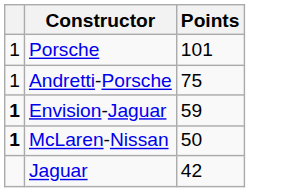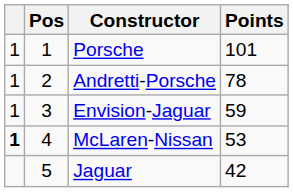 <table class="wikitable" style="font-size: 85%;">
 <tr>
 <th></th>
+<th>Pos</th>
 <th>Constructor</th>
 <th>Points</th>
 </tr>
 <tr>
 <td align="left"> 1</td>
+<td align="center">1</td>
 <td> <a href='#'>Porsche</a></td>
 <td align="left">101</td>
 </tr>
 <tr>
 <td align="left"> 1</td>
+<td align="center">2</td>
 <td> <a href='#'>Andretti</a>-<a href='#'>Porsche</a></td>
-<td align="left">75</td>
+<td align="left">78</td>
 </tr>
 <tr>
-<td align="left"><strong> 1</strong></td>
+<td align="left"> 1</td>
+<td align="center">3</td>
 <td> <a href='#'>Envision</a>-<a href='#'>Jaguar</a></td>
 <td align="left">59</td>
 </tr>
 <tr>
 <td align="left"><strong> 1</strong></td>
+<td align="center">4</td>
 <td> <a href='#'>McLaren</a>-<a href='#'>Nissan</a></td>
-<td align="left">50</td>
+<td align="left">53</td>
 </tr>
 <tr>
 <td align="left"></td>
+<td align="center">5</td>
 <td> <a href='#'>Jaguar</a></td>
 <td align="left">42</td>
 </tr>
 </table>
